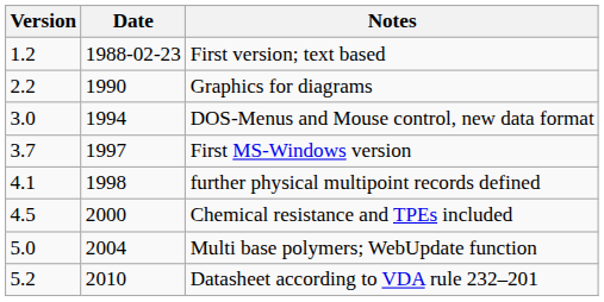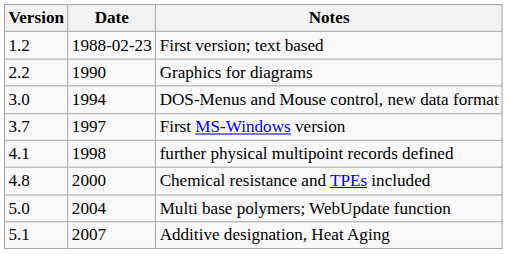 <table class="wikitable">
 <tr>
 <th>Version</th>
 <th>Date</th>
 <th>Notes</th>
 </tr>
 <tr>
 <td>1.2</td>
 <td>1988-02-23</td>
 <td>First version; text based</td>
 </tr>
 <tr>
 <td>2.2</td>
 <td>1990</td>
 <td>Graphics for diagrams</td>
 </tr>
 <tr>
 <td>3.0</td>
 <td>1994</td>
 <td>DOS-Menus and Mouse control, new data format</td>
 </tr>
 <tr>
 <td>3.7</td>
 <td>1997</td>
 <td>First <a href='#'>MS-Windows</a> version</td>
 </tr>
 <tr>
 <td>4.1</td>
 <td>1998</td>
 <td>further physical multipoint records defined</td>
 </tr>
 <tr>
-<td>4.5</td>
+<td>4.8</td>
 <td>2000</td>
 <td>Chemical resistance and <a href='#'>TPEs</a> included</td>
 </tr>
 <tr>
 <td>5.0</td>
 <td>2004</td>
 <td>Multi base polymers; WebUpdate function</td>
 </tr>
 <tr>
-<td>5.2</td>
-<td>2010</td>
-<td>Datasheet according to <a href='#'>VDA</a> rule 232–201</td>
+<td>5.1</td>
+<td>2007</td>
+<td>Additive designation, Heat Aging</td>
 </tr>
 </table>
